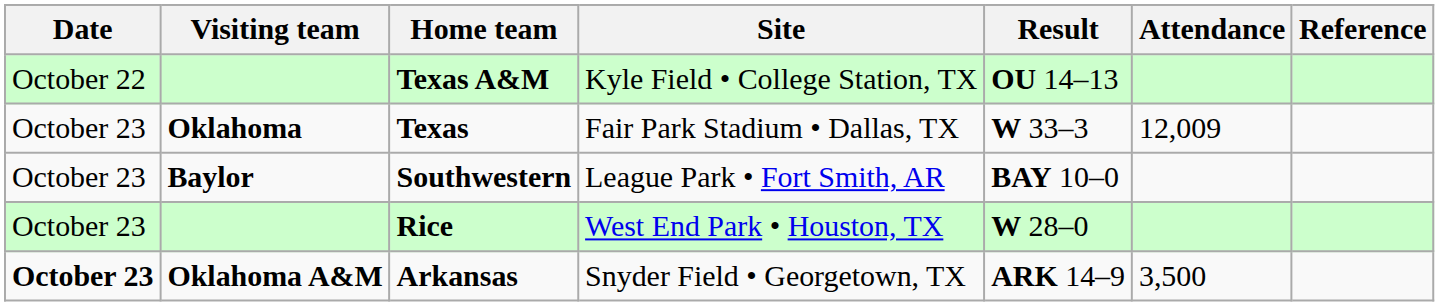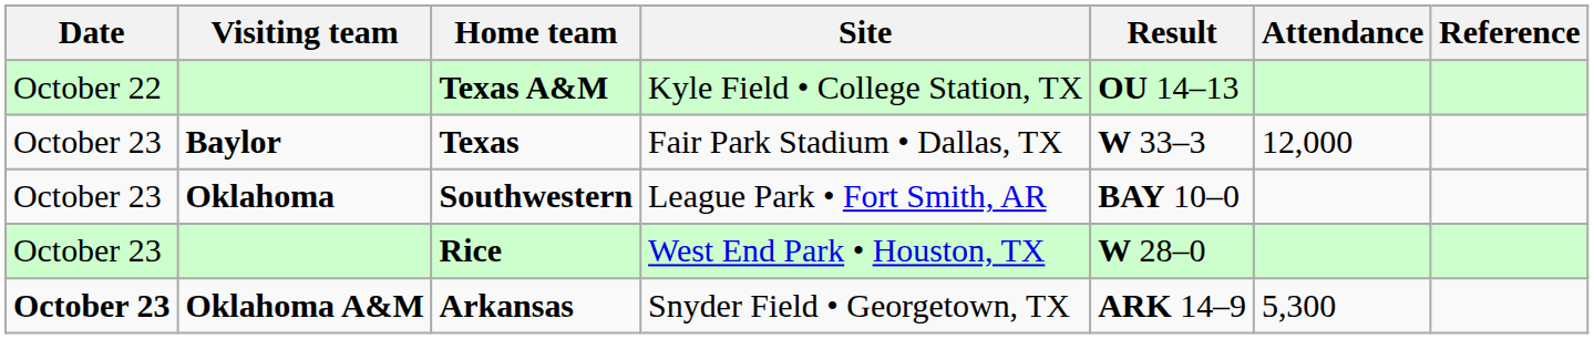 <table class="wikitable" style="font-size:95%;">
 <tr>
 <th>Date</th>
 <th>Visiting team</th>
 <th>Home team</th>
 <th>Site</th>
 <th>Result</th>
 <th>Attendance</th>
 <th class="unsortable">Reference</th>
 </tr>
 <tr bgcolor=ccffcc>
 <td>October 22</td>
 <td></td>
 <td><strong>Texas A&M</strong></td>
 <td>Kyle Field • College Station, TX</td>
 <td><strong>OU</strong> 14–13</td>
 <td></td>
 <td></td>
 </tr>
 <tr bgcolor=>
 <td>October 23</td>
-<td><strong>Oklahoma</strong></td>
+<td><strong>Baylor</strong></td>
 <td><strong>Texas</strong></td>
 <td>Fair Park Stadium • Dallas, TX</td>
 <td><strong>W</strong> 33–3</td>
-<td>12,009</td>
+<td>12,000</td>
 <td></td>
 </tr>
 <tr bgcolor=>
 <td>October 23</td>
-<td><strong>Baylor</strong></td>
+<td><strong>Oklahoma</strong></td>
 <td><strong>Southwestern</strong></td>
 <td>League Park • <a href='#'>Fort Smith, AR</a></td>
 <td><strong>BAY</strong> 10–0</td>
 <td></td>
 <td></td>
 </tr>
 <tr bgcolor=ccffcc>
 <td>October 23</td>
 <td></td>
 <td><strong>Rice</strong></td>
 <td><a href='#'>West End Park</a> • <a href='#'>Houston, TX</a></td>
 <td><strong>W</strong> 28–0</td>
 <td></td>
 <td></td>
 </tr>
 <tr bgcolor=>
 <td><strong>October 23</strong></td>
 <td><strong>Oklahoma A&M</strong></td>
 <td><strong>Arkansas</strong></td>
 <td>Snyder Field • Georgetown, TX</td>
 <td><strong>ARK</strong> 14–9</td>
-<td>3,500</td>
+<td>5,300</td>
 <td></td>
 </tr>
 </table>
